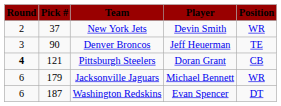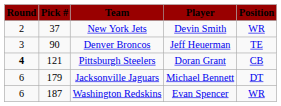 <table class="wikitable" style="text-align:center">
 <tr style="background:#900;">
 <td><strong><span>Round</span></strong></td>
 <td><strong><span>Pick #</span></strong></td>
 <td><strong><span>Team</span></strong></td>
 <td><strong><span>Player</span></strong></td>
 <td><strong><span>Position</span></strong></td>
 </tr>
 <tr>
 <td>2</td>
 <td align=center>37</td>
 <td><a href='#'>New York Jets</a></td>
 <td><a href='#'>Devin Smith</a></td>
 <td><a href='#'>WR</a></td>
 </tr>
 <tr>
 <td>3</td>
 <td align=center>90</td>
 <td><a href='#'>Denver Broncos</a></td>
 <td><a href='#'>Jeff Heuerman</a></td>
 <td><a href='#'>TE</a></td>
 </tr>
 <tr>
 <td><strong>4</strong></td>
 <td align=center>121</td>
 <td><a href='#'>Pittsburgh Steelers</a></td>
 <td><a href='#'>Doran Grant</a></td>
 <td><a href='#'>CB</a></td>
 </tr>
 <tr>
 <td>6</td>
 <td align=center>179</td>
 <td><a href='#'>Jacksonville Jaguars</a></td>
 <td><a href='#'>Michael Bennett</a></td>
-<td><a href='#'>WR</a></td>
+<td><a href='#'>DT</a></td>
 </tr>
 <tr>
 <td>6</td>
 <td align=center>187</td>
 <td><a href='#'>Washington Redskins</a></td>
 <td><a href='#'>Evan Spencer</a></td>
-<td><a href='#'>DT</a></td>
+<td><a href='#'>WR</a></td>
 </tr>
 </table>
